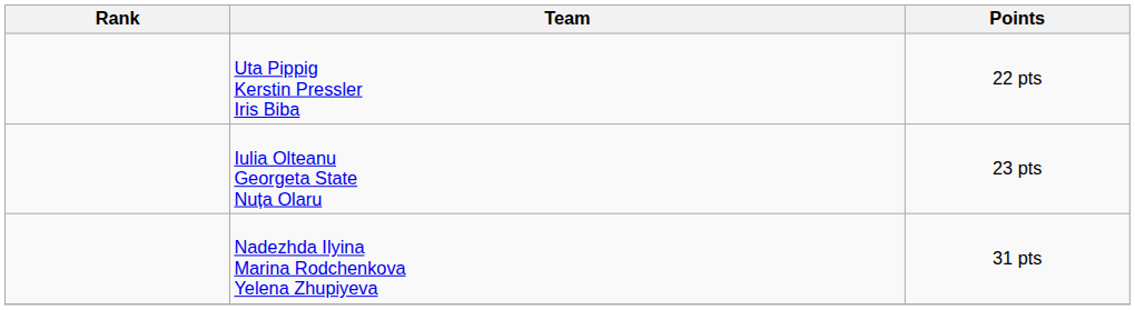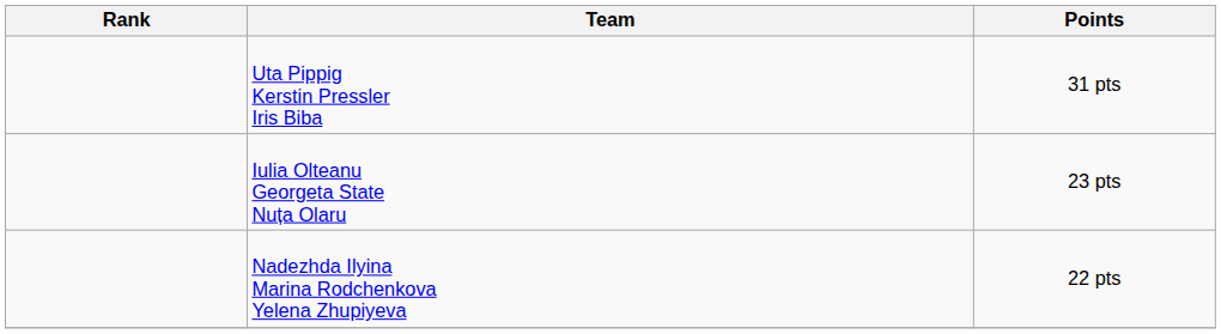 <table class="wikitable" style="text-align:center;" width="50%">
 <tr>
 <th width=10%>Rank</th>
 <th width=30%>Team</th>
 <th width=10%>Points</th>
 </tr>
 <tr>
 <td></td>
 <td align=left><br><a href='#'>Uta Pippig</a><br><a href='#'>Kerstin Pressler</a><br><a href='#'>Iris Biba</a></td>
-<td>22 pts</td>
+<td>31 pts</td>
 </tr>
 <tr>
 <td></td>
 <td align=left><br><a href='#'>Iulia Olteanu</a><br><a href='#'>Georgeta State</a><br><a href='#'>Nuța Olaru</a></td>
 <td>23 pts</td>
 </tr>
 <tr>
 <td></td>
 <td align=left><br><a href='#'>Nadezhda Ilyina</a><br><a href='#'>Marina Rodchenkova</a><br><a href='#'>Yelena Zhupiyeva</a></td>
-<td>31 pts</td>
+<td>22 pts</td>
 </tr>
 <tr>
 </tr>
 </table>
